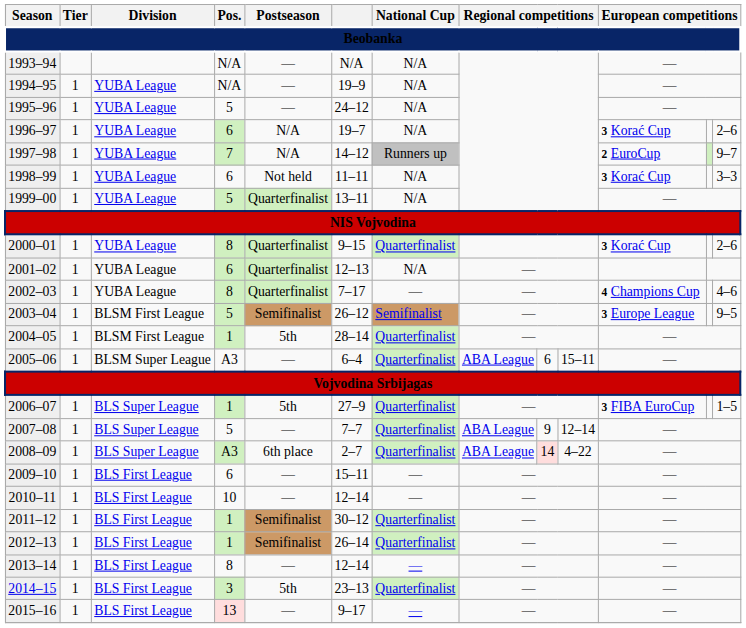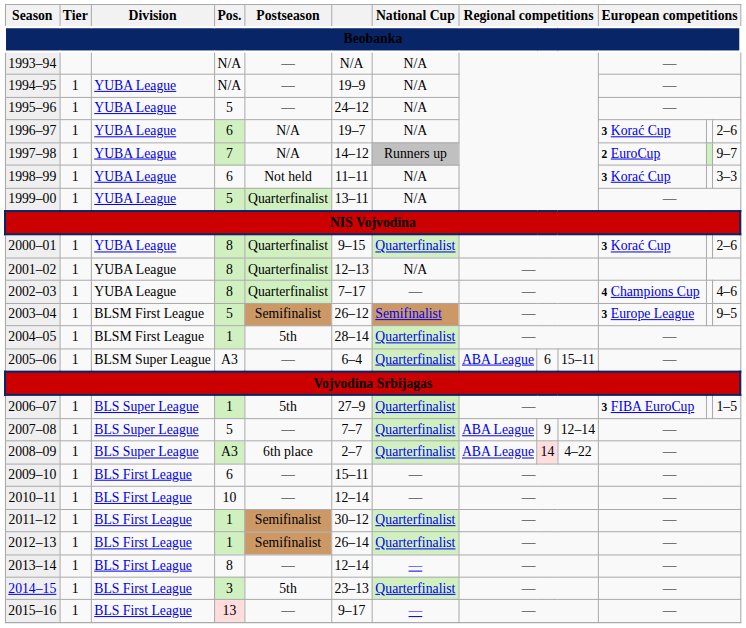 <table class="wikitable" style="font-size:85%; text-align:center">
 <tr>
 <th>Season</th>
 <th>Tier</th>
 <th>Division</th>
 <th>Pos.</th>
 <th>Postseason</th>
 <th></th>
 <th>National Cup</th>
 <th colspan=3>Regional competitions</th>
 <th colspan=3>European competitions</th>
 </tr>
 <tr>
 <td colspan="14" class="unsortable" align="center" style="border:2px solid #FFFFFF; background-color:#082567"><span><strong>Beobanka</strong></span></td>
 </tr>
 <tr>
 <td bgcolor=#efefef>1993–94</td>
 <td></td>
 <td align=left></td>
 <td>N/A</td>
 <td>—</td>
 <td>N/A</td>
 <td>N/A</td>
 <td colspan=3 rowspan=7></td>
 <td colspan=3>—</td>
 </tr>
 <tr>
 <td bgcolor=#efefef>1994–95</td>
 <td>1</td>
 <td align=left><a href='#'>YUBA League</a></td>
 <td>N/A</td>
 <td>—</td>
 <td>19–9</td>
 <td>N/A</td>
 <td colspan=3>—</td>
 </tr>
 <tr>
 <td bgcolor=#efefef>1995–96</td>
 <td>1</td>
 <td align=left><a href='#'>YUBA League</a></td>
 <td>5</td>
 <td>—</td>
 <td>24–12</td>
 <td>N/A</td>
 <td colspan=3>—</td>
 </tr>
 <tr>
 <td bgcolor=#efefef>1996–97</td>
 <td>1</td>
 <td align=left><a href='#'>YUBA League</a></td>
 <td bgcolor=#D0F0C0>6</td>
 <td>N/A</td>
 <td>19–7</td>
 <td>N/A</td>
 <td align=left><small><strong>3</strong></small> <a href='#'>Korać Cup</a></td>
 <td></td>
 <td>2–6</td>
 </tr>
 <tr>
 <td bgcolor=#efefef>1997–98</td>
 <td>1</td>
 <td align=left><a href='#'>YUBA League</a></td>
 <td bgcolor=#D0F0C0>7</td>
 <td>N/A</td>
 <td>14–12</td>
 <td bgcolor=silver>Runners up</td>
 <td align=left><small><strong>2</strong></small> <a href='#'>EuroCup</a></td>
 <td bgcolor=#D0F0C0></td>
 <td>9–7</td>
 </tr>
 <tr>
 <td bgcolor=#efefef>1998–99</td>
 <td>1</td>
 <td align=left><a href='#'>YUBA League</a></td>
 <td>6</td>
 <td>Not held</td>
 <td>11–11</td>
 <td>N/A</td>
 <td align=left><small><strong>3</strong></small> <a href='#'>Korać Cup</a></td>
 <td></td>
 <td>3–3</td>
 </tr>
 <tr>
 <td bgcolor=#efefef>1999–00</td>
 <td>1</td>
 <td align=left><a href='#'>YUBA League</a></td>
 <td bgcolor=#D0F0C0>5</td>
 <td bgcolor=#D0F0C0>Quarterfinalist</td>
 <td>13–11</td>
 <td>N/A</td>
 <td colspan=3>—</td>
 </tr>
 <tr>
 <td colspan="14" class="unsortable" align="center" style="border:2px solid #082567; background-color:#CC0000"><span><strong>NIS Vojvodina</strong></span></td>
 </tr>
 <tr>
 <td bgcolor=#efefef>2000–01</td>
 <td>1</td>
 <td align=left><a href='#'>YUBA League</a></td>
 <td bgcolor=#D0F0C0>8</td>
 <td bgcolor=#D0F0C0>Quarterfinalist</td>
 <td>9–15</td>
 <td align=left bgcolor=#D0F0C0><a href='#'>Quarterfinalist</a></td>
 <td colspan=3></td>
 <td align=left><small><strong>3</strong></small> <a href='#'>Korać Cup</a></td>
 <td></td>
 <td>2–6</td>
 </tr>
 <tr>
 <td bgcolor=#efefef>2001–02</td>
 <td>1</td>
 <td align=left>YUBA League</td>
-<td bgcolor=#D0F0C0>6</td>
+<td bgcolor=#D0F0C0>8</td>
 <td bgcolor=#D0F0C0>Quarterfinalist</td>
 <td>12–13</td>
 <td>N/A</td>
 <td colspan=3>—</td>
 <td></td>
 </tr>
 <tr>
 <td bgcolor=#efefef>2002–03</td>
 <td>1</td>
 <td align=left>YUBA League</td>
 <td bgcolor=#D0F0C0>8</td>
 <td bgcolor=#D0F0C0>Quarterfinalist</td>
 <td>7–17</td>
 <td>—</td>
 <td colspan=3>—</td>
 <td align=left><small><strong>4</strong></small> <a href='#'>Champions Cup</a></td>
 <td></td>
 <td>4–6</td>
 </tr>
 <tr>
 <td bgcolor=#efefef>2003–04</td>
 <td>1</td>
 <td align=left>BLSM First League</td>
 <td bgcolor=#D0F0C0>5</td>
 <td bgcolor=#cc9966>Semifinalist</td>
 <td>26–12</td>
 <td align=left bgcolor=#cc9966><a href='#'>Semifinalist</a></td>
 <td colspan=3>—</td>
 <td align=left><small><strong>3</strong></small> <a href='#'>Europe League</a></td>
 <td></td>
 <td>9–5</td>
 </tr>
 <tr>
 <td bgcolor=#efefef>2004–05</td>
 <td>1</td>
 <td align=left>BLSM First League</td>
 <td bgcolor=#D0F0C0>1</td>
 <td> 5th</td>
 <td>28–14</td>
 <td align=left bgcolor=#D0F0C0><a href='#'>Quarterfinalist</a></td>
 <td colspan=3>—</td>
 <td colspan=3>—</td>
 </tr>
 <tr>
 <td bgcolor=#efefef>2005–06</td>
 <td>1</td>
 <td align=left>BLSM Super League</td>
 <td>A3</td>
 <td>—</td>
 <td>6–4</td>
 <td align=left bgcolor=#D0F0C0><a href='#'>Quarterfinalist</a></td>
 <td align=left><a href='#'>ABA League</a></td>
 <td>6</td>
 <td>15–11</td>
 <td colspan=3>—</td>
 </tr>
 <tr>
 <td colspan="14" class="unsortable" align="center" style="border:2px solid #082567; background-color:#CC0000"><span><strong>Vojvodina Srbijagas</strong></span></td>
 </tr>
 <tr>
 <td bgcolor=#efefef>2006–07</td>
 <td>1</td>
 <td align=left><a href='#'>BLS Super League</a></td>
 <td bgcolor=#D0F0C0>1</td>
 <td> 5th</td>
 <td>27–9</td>
 <td align=left bgcolor=#D0F0C0><a href='#'>Quarterfinalist</a></td>
 <td colspan=3>—</td>
 <td align=left><small><strong>3</strong></small> <a href='#'>FIBA EuroCup</a></td>
 <td></td>
 <td>1–5</td>
 </tr>
 <tr>
 <td bgcolor=#efefef>2007–08</td>
 <td>1</td>
 <td align=left><a href='#'>BLS Super League</a></td>
 <td>5</td>
 <td>—</td>
 <td>7–7</td>
 <td align=left bgcolor=#D0F0C0><a href='#'>Quarterfinalist</a></td>
 <td align=left><a href='#'>ABA League</a></td>
 <td>9</td>
 <td>12–14</td>
 <td colspan=3>—</td>
 </tr>
 <tr>
 <td bgcolor=#efefef>2008–09</td>
 <td>1</td>
 <td align=left><a href='#'>BLS Super League</a></td>
 <td bgcolor=#D0F0C0>A3</td>
 <td>6th place</td>
 <td>2–7</td>
 <td align=left bgcolor=#D0F0C0><a href='#'>Quarterfinalist</a></td>
 <td align=left><a href='#'>ABA League</a></td>
 <td bgcolor=#ffdddd>14</td>
 <td>4–22</td>
 <td colspan=3>—</td>
 </tr>
 <tr>
 <td bgcolor=#efefef>2009–10</td>
 <td>1</td>
 <td align=left><a href='#'>BLS First League</a></td>
 <td>6</td>
 <td>—</td>
 <td>15–11</td>
 <td>—</td>
 <td colspan=3>—</td>
 <td colspan=3>—</td>
 </tr>
 <tr>
 <td bgcolor=#efefef>2010–11</td>
 <td>1</td>
 <td align=left><a href='#'>BLS First League</a></td>
 <td>10</td>
 <td>—</td>
 <td>12–14</td>
 <td>—</td>
 <td colspan=3>—</td>
 <td colspan=3>—</td>
 </tr>
 <tr>
 <td bgcolor=#efefef>2011–12</td>
 <td>1</td>
 <td align=left><a href='#'>BLS First League</a></td>
 <td bgcolor=#D0F0C0>1</td>
 <td bgcolor=#cc9966>Semifinalist</td>
 <td>30–12</td>
 <td align=left bgcolor=#D0F0C0><a href='#'>Quarterfinalist</a></td>
 <td colspan=3>—</td>
 <td colspan=3>—</td>
 </tr>
 <tr>
 <td bgcolor=#efefef>2012–13</td>
 <td>1</td>
 <td align=left><a href='#'>BLS First League</a></td>
 <td bgcolor=#D0F0C0>1</td>
 <td bgcolor=#cc9966>Semifinalist</td>
 <td>26–14</td>
 <td align=left bgcolor=#D0F0C0><a href='#'>Quarterfinalist</a></td>
 <td colspan=3>—</td>
 <td colspan=3>—</td>
 </tr>
 <tr>
 <td bgcolor=#efefef>2013–14</td>
 <td>1</td>
 <td align=left><a href='#'>BLS First League</a></td>
 <td>8</td>
 <td>—</td>
 <td>12–14</td>
 <td align=center><a href='#'>—</a></td>
 <td colspan=3>—</td>
 <td colspan=3>—</td>
 </tr>
 <tr>
 <td bgcolor=#efefef><a href='#'>2014–15</a></td>
 <td>1</td>
 <td align=left><a href='#'>BLS First League</a></td>
 <td bgcolor=#D0F0C0>3</td>
 <td> 5th</td>
 <td>23–13</td>
 <td align=left bgcolor=#D0F0C0><a href='#'>Quarterfinalist</a></td>
 <td colspan=3>—</td>
 <td colspan=3>—</td>
 </tr>
 <tr>
 <td bgcolor=#efefef>2015–16</td>
 <td>1</td>
 <td align=left><a href='#'>BLS First League</a></td>
 <td bgcolor=#ffdddd>13</td>
 <td>—</td>
 <td>9–17</td>
 <td align=center><a href='#'>—</a></td>
 <td colspan=3>—</td>
 <td colspan=3>—</td>
 </tr>
 <tr>
 </tr>
 </table>
